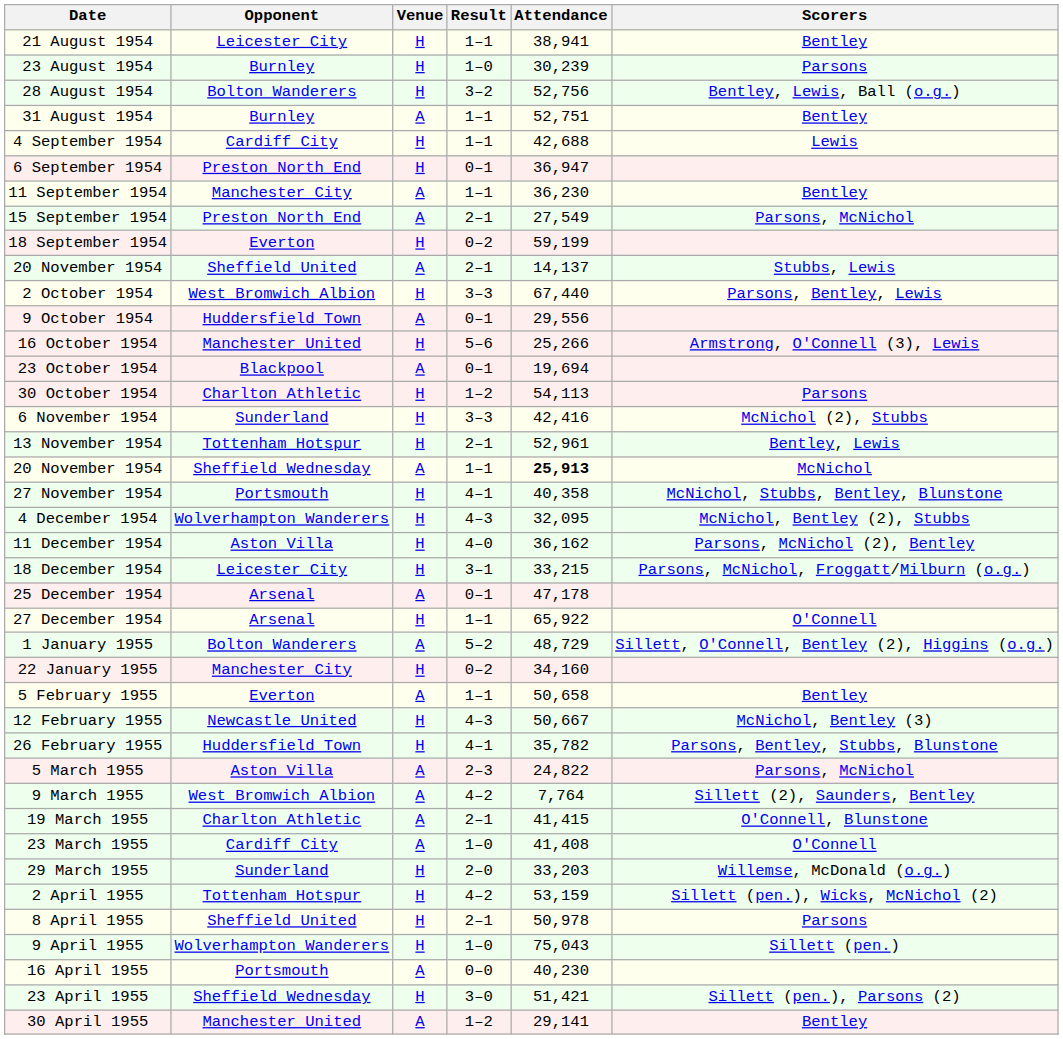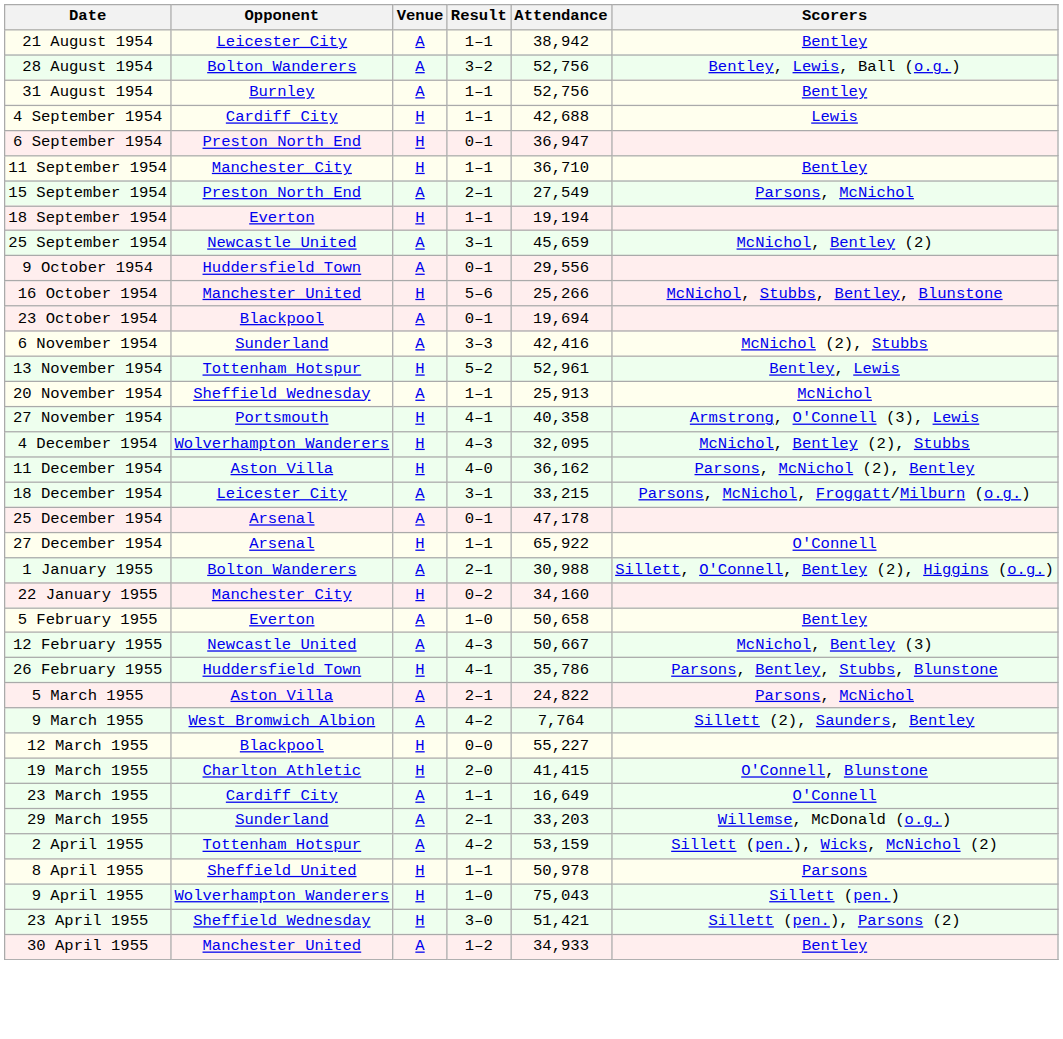 <table class="wikitable sortable" style="font-size:95%; text-align:center">
 <tr>
 <th>Date</th>
 <th>Opponent</th>
 <th>Venue</th>
 <th>Result</th>
 <th>Attendance</th>
 <th>Scorers</th>
 </tr>
 <tr bgcolor = "#FFFFEE">
 <td>21 August 1954</td>
 <td><a href='#'>Leicester City</a></td>
-<td><a href='#'>H</a></td>
+<td><a href='#'>A</a></td>
 <td>1–1</td>
-<td>38,941</td>
+<td>38,942</td>
 <td><a href='#'>Bentley</a></td>
-</tr>
-<tr bgcolor = "#EEFFEE">
-<td>23 August 1954</td>
-<td><a href='#'>Burnley</a></td>
-<td><a href='#'>H</a></td>
-<td>1–0</td>
-<td>30,239</td>
-<td><a href='#'>Parsons</a></td>
 </tr>
 <tr bgcolor = "#EEFFEE">
 <td>28 August 1954</td>
 <td><a href='#'>Bolton Wanderers</a></td>
-<td><a href='#'>H</a></td>
+<td><a href='#'>A</a></td>
 <td>3–2</td>
 <td>52,756</td>
 <td><a href='#'>Bentley</a>, <a href='#'>Lewis</a>, Ball (<a href='#'>o.g.</a>)</td>
 </tr>
 <tr bgcolor = "#FFFFEE">
 <td>31 August 1954</td>
 <td><a href='#'>Burnley</a></td>
 <td><a href='#'>A</a></td>
 <td>1–1</td>
-<td>52,751</td>
+<td>52,756</td>
 <td><a href='#'>Bentley</a></td>
 </tr>
 <tr bgcolor = "#FFFFEE">
 <td>4 September 1954</td>
 <td><a href='#'>Cardiff City</a></td>
 <td><a href='#'>H</a></td>
 <td>1–1</td>
 <td>42,688</td>
 <td><a href='#'>Lewis</a></td>
 </tr>
 <tr bgcolor = "#FFEEEE">
 <td>6 September 1954</td>
 <td><a href='#'>Preston North End</a></td>
 <td><a href='#'>H</a></td>
 <td>0–1</td>
 <td>36,947</td>
 <td></td>
 </tr>
 <tr bgcolor = "#FFFFEE">
 <td>11 September 1954</td>
 <td><a href='#'>Manchester City</a></td>
-<td><a href='#'>A</a></td>
+<td><a href='#'>H</a></td>
 <td>1–1</td>
-<td>36,230</td>
+<td>36,710</td>
 <td><a href='#'>Bentley</a></td>
 </tr>
 <tr bgcolor = "#EEFFEE">
 <td>15 September 1954</td>
 <td><a href='#'>Preston North End</a></td>
 <td><a href='#'>A</a></td>
 <td>2–1</td>
 <td>27,549</td>
 <td><a href='#'>Parsons</a>, <a href='#'>McNichol</a></td>
 </tr>
 <tr bgcolor = "#FFEEEE">
 <td>18 September 1954</td>
 <td><a href='#'>Everton</a></td>
 <td><a href='#'>H</a></td>
-<td>0–2</td>
-<td>59,199</td>
+<td>1–1</td>
+<td>19,194</td>
 <td></td>
 </tr>
 <tr bgcolor = "#EEFFEE">
-<td>20 November 1954</td>
-<td><a href='#'>Sheffield United</a></td>
+<td>25 September 1954</td>
+<td><a href='#'>Newcastle United</a></td>
 <td><a href='#'>A</a></td>
-<td>2–1</td>
-<td>14,137</td>
-<td><a href='#'>Stubbs</a>, <a href='#'>Lewis</a></td>
-</tr>
-<tr bgcolor = "#FFFFEE">
-<td>2 October 1954</td>
-<td><a href='#'>West Bromwich Albion</a></td>
-<td><a href='#'>H</a></td>
-<td>3–3</td>
-<td>67,440</td>
-<td><a href='#'>Parsons</a>, <a href='#'>Bentley</a>, <a href='#'>Lewis</a></td>
+<td>3–1</td>
+<td>45,659</td>
+<td><a href='#'>McNichol</a>, <a href='#'>Bentley</a> (2)</td>
 </tr>
 <tr bgcolor = "#FFEEEE">
 <td>9 October 1954</td>
 <td><a href='#'>Huddersfield Town</a></td>
 <td><a href='#'>A</a></td>
 <td>0–1</td>
 <td>29,556</td>
 <td></td>
 </tr>
 <tr bgcolor = "#FFEEEE">
 <td>16 October 1954</td>
 <td><a href='#'>Manchester United</a></td>
 <td><a href='#'>H</a></td>
 <td>5–6</td>
 <td>25,266</td>
-<td><a href='#'>Armstrong</a>, <a href='#'>O'Connell</a> (3), <a href='#'>Lewis</a></td>
+<td><a href='#'>McNichol</a>, <a href='#'>Stubbs</a>, <a href='#'>Bentley</a>, <a href='#'>Blunstone</a></td>
 </tr>
 <tr bgcolor = "#FFEEEE">
 <td>23 October 1954</td>
 <td><a href='#'>Blackpool</a></td>
 <td><a href='#'>A</a></td>
 <td>0–1</td>
 <td>19,694</td>
 <td></td>
 </tr>
-<tr bgcolor = "#FFEEEE">
-<td>30 October 1954</td>
-<td><a href='#'>Charlton Athletic</a></td>
-<td><a href='#'>H</a></td>
-<td>1–2</td>
-<td>54,113</td>
-<td><a href='#'>Parsons</a></td>
-</tr>
 <tr bgcolor = "#FFFFEE">
 <td>6 November 1954</td>
 <td><a href='#'>Sunderland</a></td>
-<td><a href='#'>H</a></td>
+<td><a href='#'>A</a></td>
 <td>3–3</td>
 <td>42,416</td>
 <td><a href='#'>McNichol</a> (2), <a href='#'>Stubbs</a></td>
 </tr>
 <tr bgcolor = "#EEFFEE">
 <td>13 November 1954</td>
 <td><a href='#'>Tottenham Hotspur</a></td>
 <td><a href='#'>H</a></td>
-<td>2–1</td>
+<td>5–2</td>
 <td>52,961</td>
 <td><a href='#'>Bentley</a>, <a href='#'>Lewis</a></td>
 </tr>
 <tr bgcolor = "#FFFFEE">
 <td>20 November 1954</td>
 <td><a href='#'>Sheffield Wednesday</a></td>
 <td><a href='#'>A</a></td>
 <td>1–1</td>
-<td><strong>25,913</strong></td>
+<td>25,913</td>
 <td><a href='#'>McNichol</a></td>
 </tr>
 <tr bgcolor = "#EEFFEE">
 <td>27 November 1954</td>
 <td><a href='#'>Portsmouth</a></td>
 <td><a href='#'>H</a></td>
 <td>4–1</td>
 <td>40,358</td>
-<td><a href='#'>McNichol</a>, <a href='#'>Stubbs</a>, <a href='#'>Bentley</a>, <a href='#'>Blunstone</a></td>
+<td><a href='#'>Armstrong</a>, <a href='#'>O'Connell</a> (3), <a href='#'>Lewis</a></td>
 </tr>
 <tr bgcolor = "#EEFFEE">
 <td>4 December 1954</td>
 <td><a href='#'>Wolverhampton Wanderers</a></td>
 <td><a href='#'>H</a></td>
 <td>4–3</td>
 <td>32,095</td>
 <td><a href='#'>McNichol</a>, <a href='#'>Bentley</a> (2), <a href='#'>Stubbs</a></td>
 </tr>
 <tr bgcolor = "#EEFFEE">
 <td>11 December 1954</td>
 <td><a href='#'>Aston Villa</a></td>
 <td><a href='#'>H</a></td>
 <td>4–0</td>
 <td>36,162</td>
 <td><a href='#'>Parsons</a>, <a href='#'>McNichol</a> (2), <a href='#'>Bentley</a></td>
 </tr>
 <tr bgcolor = "#EEFFEE">
 <td>18 December 1954</td>
 <td><a href='#'>Leicester City</a></td>
-<td><a href='#'>H</a></td>
+<td><a href='#'>A</a></td>
 <td>3–1</td>
 <td>33,215</td>
 <td><a href='#'>Parsons</a>, <a href='#'>McNichol</a>, <a href='#'>Froggatt</a>/<a href='#'>Milburn</a> (<a href='#'>o.g.</a>)</td>
 </tr>
 <tr bgcolor = "#FFEEEE">
 <td>25 December 1954</td>
 <td><a href='#'>Arsenal</a></td>
 <td><a href='#'>A</a></td>
 <td>0–1</td>
 <td>47,178</td>
 <td></td>
 </tr>
 <tr bgcolor = "#FFFFEE">
 <td>27 December 1954</td>
 <td><a href='#'>Arsenal</a></td>
 <td><a href='#'>H</a></td>
 <td>1–1</td>
 <td>65,922</td>
 <td><a href='#'>O'Connell</a></td>
 </tr>
 <tr bgcolor = "#EEFFEE">
 <td>1 January 1955</td>
 <td><a href='#'>Bolton Wanderers</a></td>
 <td><a href='#'>A</a></td>
-<td>5–2</td>
-<td>48,729</td>
+<td>2–1</td>
+<td>30,988</td>
 <td><a href='#'>Sillett</a>, <a href='#'>O'Connell</a>, <a href='#'>Bentley</a> (2), <a href='#'>Higgins</a> (<a href='#'>o.g.</a>)</td>
 </tr>
 <tr bgcolor = "#FFEEEE">
 <td>22 January 1955</td>
 <td><a href='#'>Manchester City</a></td>
 <td><a href='#'>H</a></td>
 <td>0–2</td>
 <td>34,160</td>
 <td></td>
 </tr>
 <tr bgcolor = "#FFFFEE">
 <td>5 February 1955</td>
 <td><a href='#'>Everton</a></td>
 <td><a href='#'>A</a></td>
-<td>1–1</td>
+<td>1–0</td>
 <td>50,658</td>
 <td><a href='#'>Bentley</a></td>
 </tr>
 <tr bgcolor = "#EEFFEE">
 <td>12 February 1955</td>
 <td><a href='#'>Newcastle United</a></td>
-<td><a href='#'>H</a></td>
+<td><a href='#'>A</a></td>
 <td>4–3</td>
 <td>50,667</td>
 <td><a href='#'>McNichol</a>, <a href='#'>Bentley</a> (3)</td>
 </tr>
 <tr bgcolor = "#EEFFEE">
 <td>26 February 1955</td>
 <td><a href='#'>Huddersfield Town</a></td>
 <td><a href='#'>H</a></td>
 <td>4–1</td>
-<td>35,782</td>
+<td>35,786</td>
 <td><a href='#'>Parsons</a>, <a href='#'>Bentley</a>, <a href='#'>Stubbs</a>, <a href='#'>Blunstone</a></td>
 </tr>
 <tr bgcolor = "#FFEEEE">
 <td>5 March 1955</td>
 <td><a href='#'>Aston Villa</a></td>
 <td><a href='#'>A</a></td>
-<td>2–3</td>
+<td>2–1</td>
 <td>24,822</td>
 <td><a href='#'>Parsons</a>, <a href='#'>McNichol</a></td>
 </tr>
 <tr bgcolor = "#EEFFEE">
 <td>9 March 1955</td>
 <td><a href='#'>West Bromwich Albion</a></td>
 <td><a href='#'>A</a></td>
 <td>4–2</td>
 <td>7,764</td>
 <td><a href='#'>Sillett</a> (2), <a href='#'>Saunders</a>, <a href='#'>Bentley</a></td>
 </tr>
+<tr bgcolor = "#FFFFEE">
+<td>12 March 1955</td>
+<td><a href='#'>Blackpool</a></td>
+<td><a href='#'>H</a></td>
+<td>0–0</td>
+<td>55,227</td>
+<td></td>
+</tr>
 <tr bgcolor = "#EEFFEE">
 <td>19 March 1955</td>
 <td><a href='#'>Charlton Athletic</a></td>
-<td><a href='#'>A</a></td>
-<td>2–1</td>
+<td><a href='#'>H</a></td>
+<td>2–0</td>
 <td>41,415</td>
 <td><a href='#'>O'Connell</a>, <a href='#'>Blunstone</a></td>
 </tr>
 <tr bgcolor = "#EEFFEE">
 <td>23 March 1955</td>
 <td><a href='#'>Cardiff City</a></td>
 <td><a href='#'>A</a></td>
-<td>1–0</td>
-<td>41,408</td>
+<td>1–1</td>
+<td>16,649</td>
 <td><a href='#'>O'Connell</a></td>
 </tr>
 <tr bgcolor = "#EEFFEE">
 <td>29 March 1955</td>
 <td><a href='#'>Sunderland</a></td>
-<td><a href='#'>H</a></td>
-<td>2–0</td>
+<td><a href='#'>A</a></td>
+<td>2–1</td>
 <td>33,203</td>
 <td><a href='#'>Willemse</a>, McDonald (<a href='#'>o.g.</a>)</td>
 </tr>
 <tr bgcolor = "#EEFFEE">
 <td>2 April 1955</td>
 <td><a href='#'>Tottenham Hotspur</a></td>
-<td><a href='#'>H</a></td>
+<td><a href='#'>A</a></td>
 <td>4–2</td>
 <td>53,159</td>
 <td><a href='#'>Sillett</a> (<a href='#'>pen.</a>), <a href='#'>Wicks</a>, <a href='#'>McNichol</a> (2)</td>
 </tr>
 <tr bgcolor = "#FFFFEE">
 <td>8 April 1955</td>
 <td><a href='#'>Sheffield United</a></td>
 <td><a href='#'>H</a></td>
-<td>2–1</td>
+<td>1–1</td>
 <td>50,978</td>
 <td><a href='#'>Parsons</a></td>
 </tr>
 <tr bgcolor = "#EEFFEE">
 <td>9 April 1955</td>
 <td><a href='#'>Wolverhampton Wanderers</a></td>
 <td><a href='#'>H</a></td>
 <td>1–0</td>
 <td>75,043</td>
 <td><a href='#'>Sillett</a> (<a href='#'>pen.</a>)</td>
-</tr>
-<tr bgcolor = "#FFFFEE">
-<td>16 April 1955</td>
-<td><a href='#'>Portsmouth</a></td>
-<td><a href='#'>A</a></td>
-<td>0–0</td>
-<td>40,230</td>
-<td></td>
 </tr>
 <tr bgcolor = "#EEFFEE">
 <td>23 April 1955</td>
 <td><a href='#'>Sheffield Wednesday</a></td>
 <td><a href='#'>H</a></td>
 <td>3–0</td>
 <td>51,421</td>
 <td><a href='#'>Sillett</a> (<a href='#'>pen.</a>), <a href='#'>Parsons</a> (2)</td>
 </tr>
 <tr bgcolor = "#FFEEEE">
 <td>30 April 1955</td>
 <td><a href='#'>Manchester United</a></td>
 <td><a href='#'>A</a></td>
 <td>1–2</td>
-<td>29,141</td>
+<td>34,933</td>
 <td><a href='#'>Bentley</a></td>
 </tr>
 </table>
